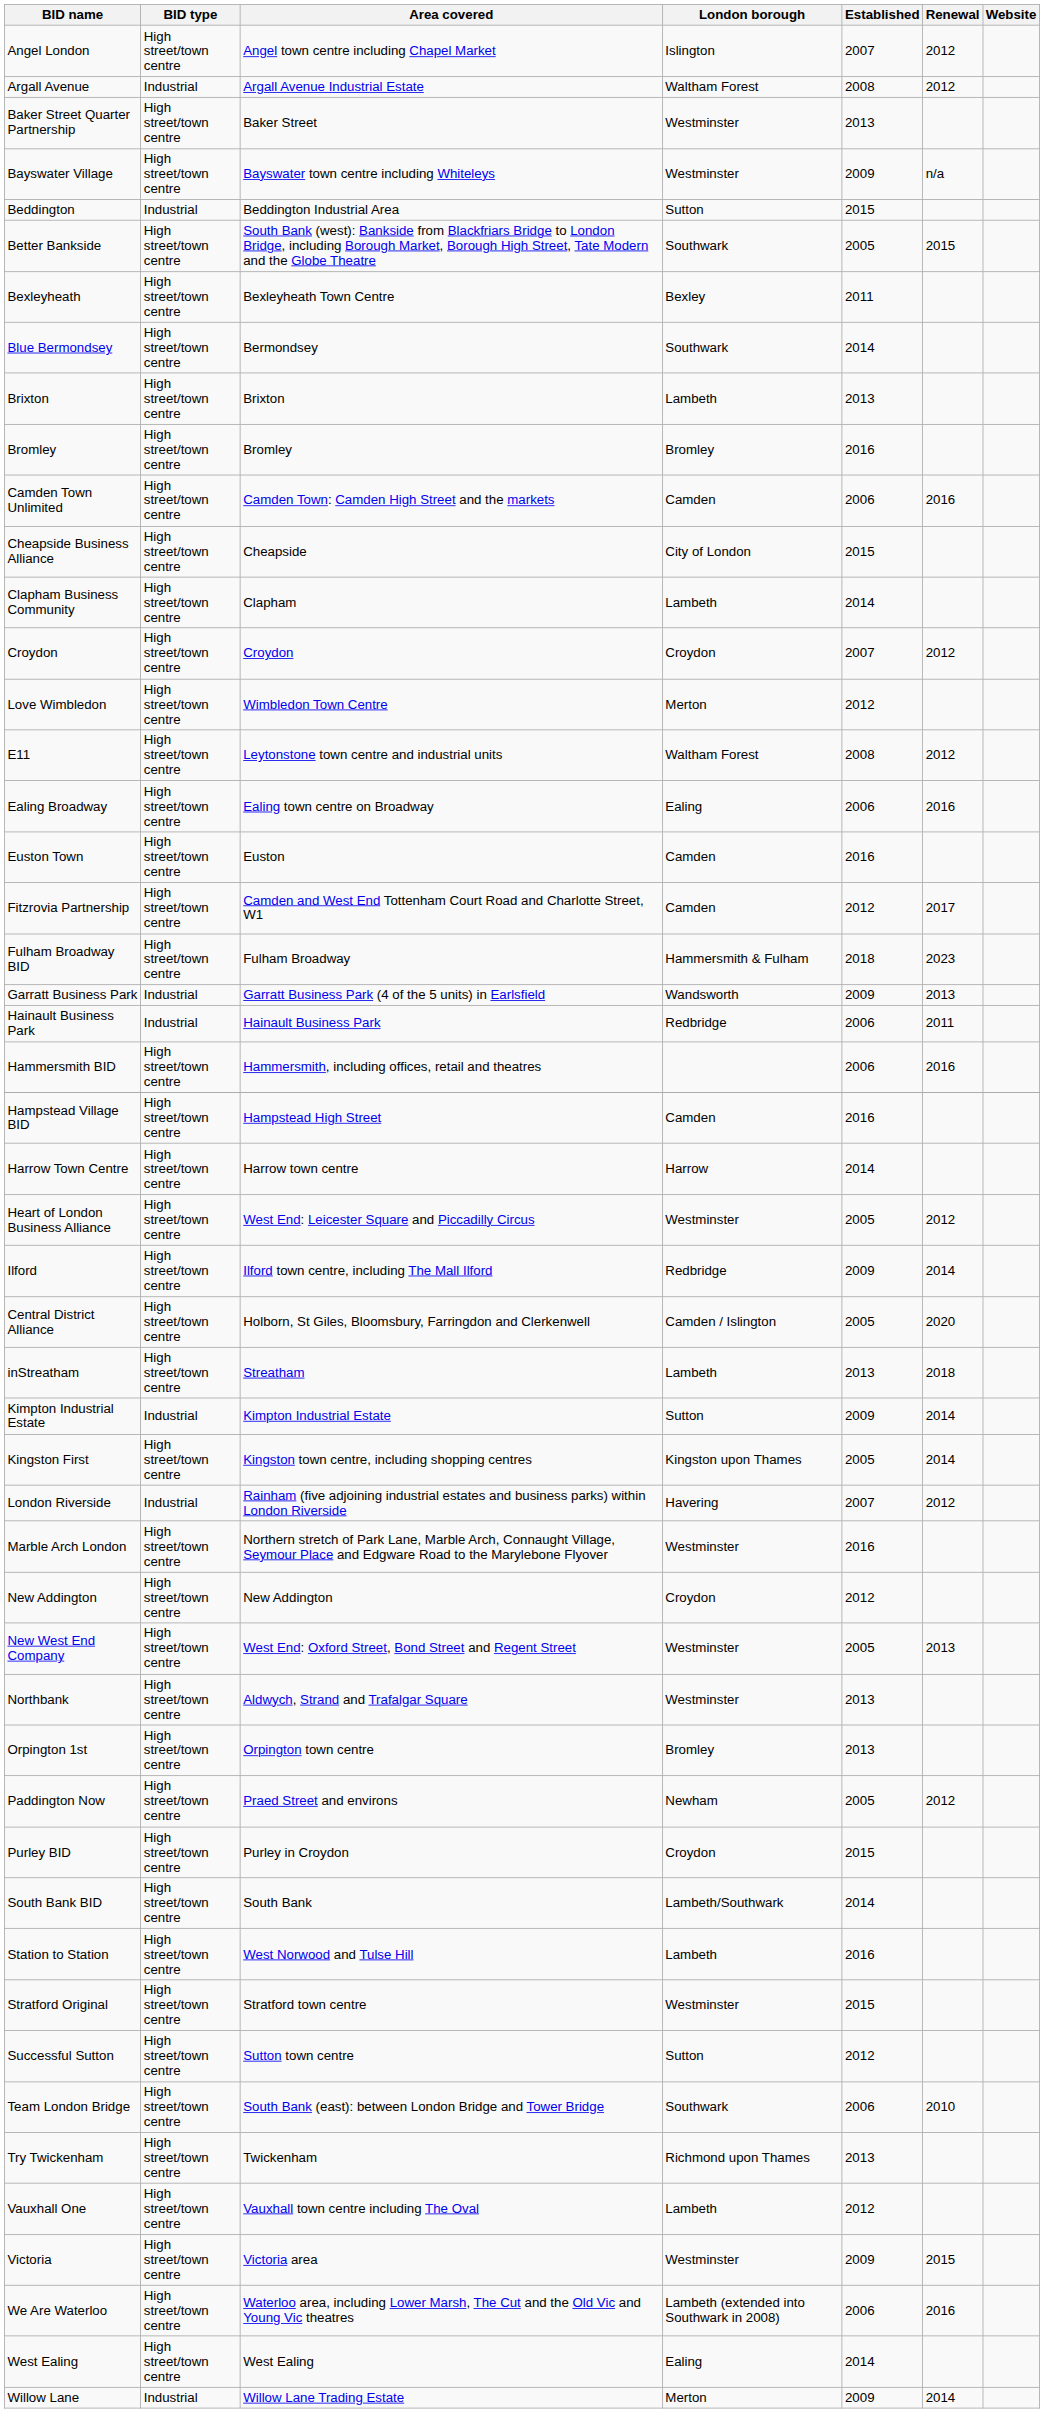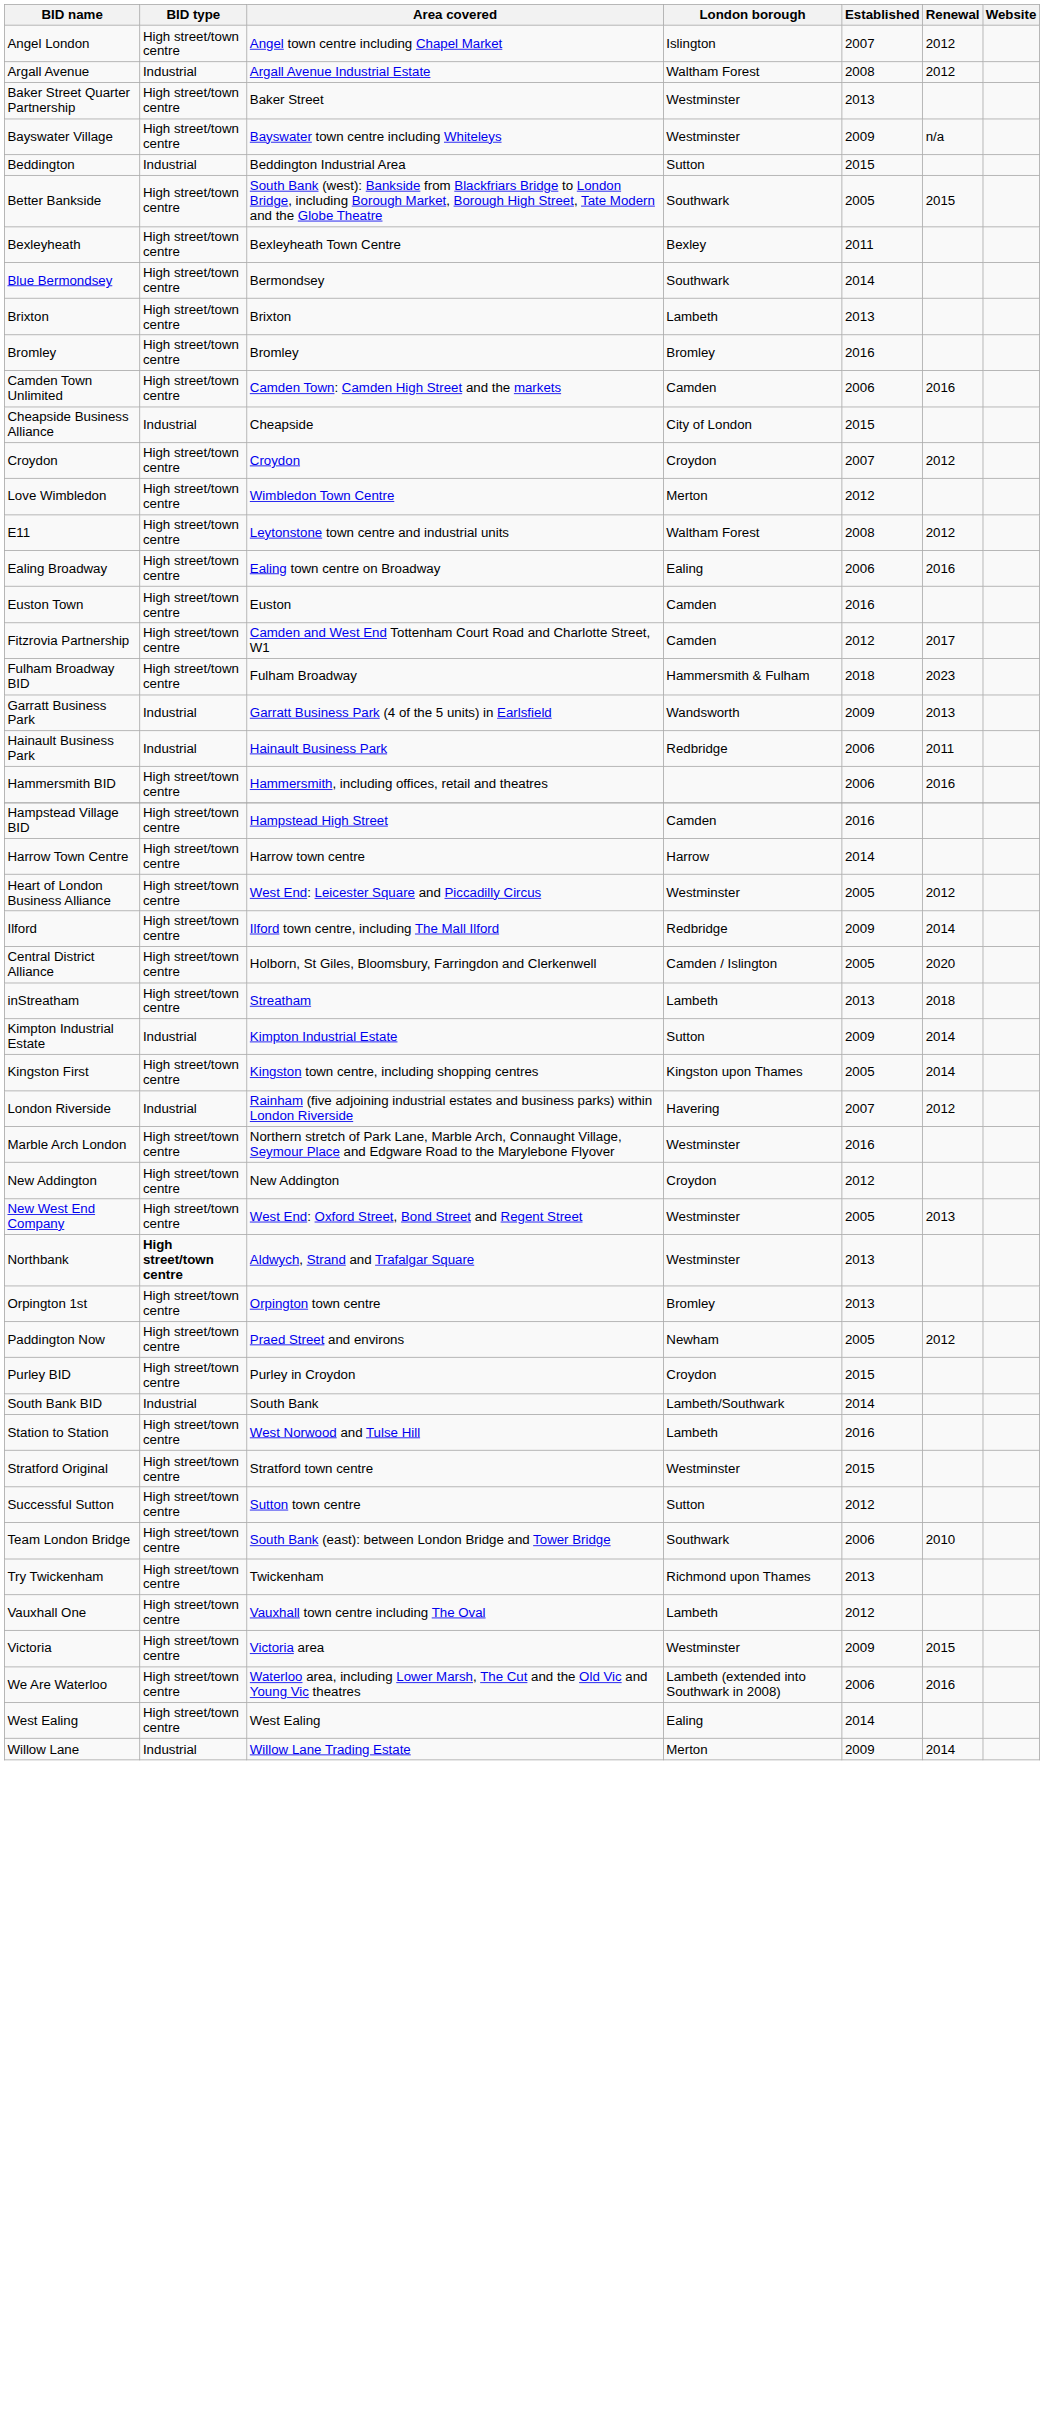 <table class="wikitable sortable">
 <tr>
 <th>BID name</th>
 <th>BID type</th>
 <th>Area covered</th>
 <th>London borough</th>
 <th>Established</th>
 <th>Renewal</th>
 <th class="unsortable">Website</th>
 </tr>
 <tr>
 <td>Angel London</td>
 <td>High street/town centre</td>
 <td><a href='#'>Angel</a> town centre including <a href='#'>Chapel Market</a></td>
 <td>Islington</td>
 <td>2007</td>
 <td>2012</td>
 <td></td>
 </tr>
 <tr>
 <td>Argall Avenue</td>
 <td>Industrial</td>
 <td><a href='#'>Argall Avenue Industrial Estate</a></td>
 <td>Waltham Forest</td>
 <td>2008</td>
 <td>2012</td>
 <td></td>
 </tr>
 <tr>
 <td>Baker Street Quarter Partnership</td>
 <td>High street/town centre</td>
 <td>Baker Street</td>
 <td>Westminster</td>
 <td>2013</td>
 <td></td>
 <td></td>
 </tr>
 <tr>
 <td>Bayswater Village</td>
 <td>High street/town centre</td>
 <td><a href='#'>Bayswater</a> town centre including <a href='#'>Whiteleys</a></td>
 <td>Westminster</td>
 <td>2009</td>
 <td>n/a</td>
 <td></td>
 </tr>
 <tr>
 <td>Beddington</td>
 <td>Industrial</td>
 <td>Beddington Industrial Area</td>
 <td>Sutton</td>
 <td>2015</td>
 <td></td>
 <td></td>
 </tr>
 <tr>
 <td>Better Bankside</td>
 <td>High street/town centre</td>
 <td><a href='#'>South Bank</a> (west): <a href='#'>Bankside</a> from <a href='#'>Blackfriars Bridge</a> to <a href='#'>London Bridge</a>, including <a href='#'>Borough Market</a>, <a href='#'>Borough High Street</a>, <a href='#'>Tate Modern</a> and the <a href='#'>Globe Theatre</a></td>
 <td>Southwark</td>
 <td>2005</td>
 <td>2015</td>
 <td></td>
 </tr>
 <tr>
 <td>Bexleyheath</td>
 <td>High street/town centre</td>
 <td>Bexleyheath Town Centre</td>
 <td>Bexley</td>
 <td>2011</td>
 <td></td>
 <td></td>
 </tr>
 <tr>
 <td><a href='#'>Blue Bermondsey</a></td>
 <td>High street/town centre</td>
 <td>Bermondsey</td>
 <td>Southwark</td>
 <td>2014</td>
 <td></td>
 <td></td>
 </tr>
 <tr>
 <td>Brixton</td>
 <td>High street/town centre</td>
 <td>Brixton</td>
 <td>Lambeth</td>
 <td>2013</td>
 <td></td>
 <td></td>
 </tr>
 <tr>
 <td>Bromley</td>
 <td>High street/town centre</td>
 <td>Bromley</td>
 <td>Bromley</td>
 <td>2016</td>
 <td></td>
 <td></td>
 </tr>
 <tr>
 <td>Camden Town Unlimited</td>
 <td>High street/town centre</td>
 <td><a href='#'>Camden Town</a>: <a href='#'>Camden High Street</a> and the <a href='#'>markets</a></td>
 <td>Camden</td>
 <td>2006</td>
 <td>2016</td>
 <td></td>
 </tr>
 <tr>
 <td>Cheapside Business Alliance</td>
-<td>High street/town centre</td>
+<td>Industrial</td>
 <td>Cheapside</td>
 <td>City of London</td>
 <td>2015</td>
-<td></td>
-<td></td>
-</tr>
-<tr>
-<td>Clapham Business Community</td>
-<td>High street/town centre</td>
-<td>Clapham</td>
-<td>Lambeth</td>
-<td>2014</td>
 <td></td>
 <td></td>
 </tr>
 <tr>
 <td>Croydon</td>
 <td>High street/town centre</td>
 <td><a href='#'>Croydon</a></td>
 <td>Croydon</td>
 <td>2007</td>
 <td>2012</td>
 <td></td>
 </tr>
 <tr>
 <td>Love Wimbledon</td>
 <td>High street/town centre</td>
 <td><a href='#'>Wimbledon Town Centre</a></td>
 <td>Merton</td>
 <td>2012</td>
 <td></td>
 <td></td>
 </tr>
 <tr>
 <td>E11</td>
 <td>High street/town centre</td>
 <td><a href='#'>Leytonstone</a> town centre and industrial units</td>
 <td>Waltham Forest</td>
 <td>2008</td>
 <td>2012</td>
 <td></td>
 </tr>
 <tr>
 <td>Ealing Broadway</td>
 <td>High street/town centre</td>
 <td><a href='#'>Ealing</a> town centre on Broadway</td>
 <td>Ealing</td>
 <td>2006</td>
 <td>2016</td>
 <td></td>
 </tr>
 <tr>
 <td>Euston Town</td>
 <td>High street/town centre</td>
 <td>Euston</td>
 <td>Camden</td>
 <td>2016</td>
 <td></td>
 <td></td>
 </tr>
 <tr>
 <td>Fitzrovia Partnership</td>
 <td>High street/town centre</td>
 <td><a href='#'>Camden and West End</a> Tottenham Court Road and Charlotte Street, W1</td>
 <td>Camden</td>
 <td>2012</td>
 <td>2017</td>
 <td></td>
 </tr>
 <tr>
 <td>Fulham Broadway BID</td>
 <td>High street/town centre</td>
 <td>Fulham Broadway</td>
 <td>Hammersmith & Fulham</td>
 <td>2018</td>
 <td>2023</td>
 <td></td>
 </tr>
 <tr>
 <td>Garratt Business Park</td>
 <td>Industrial</td>
 <td><a href='#'>Garratt Business Park</a> (4 of the 5 units) in <a href='#'>Earlsfield</a></td>
 <td>Wandsworth</td>
 <td>2009</td>
 <td>2013</td>
 <td></td>
 </tr>
 <tr>
 <td>Hainault Business Park</td>
 <td>Industrial</td>
 <td><a href='#'>Hainault Business Park</a></td>
 <td>Redbridge</td>
 <td>2006</td>
 <td>2011</td>
 <td></td>
 </tr>
 <tr>
 <td>Hammersmith BID</td>
 <td>High street/town centre</td>
 <td><a href='#'>Hammersmith</a>, including offices, retail and theatres</td>
 <td></td>
 <td>2006</td>
 <td>2016</td>
 <td></td>
 </tr>
 <tr>
 </tr>
 <tr>
 <td>Hampstead Village BID</td>
 <td>High street/town centre</td>
 <td><a href='#'>Hampstead High Street</a></td>
 <td>Camden</td>
 <td>2016</td>
 <td></td>
 <td></td>
 </tr>
 <tr>
 <td>Harrow Town Centre</td>
 <td>High street/town centre</td>
 <td>Harrow town centre</td>
 <td>Harrow</td>
 <td>2014</td>
 <td></td>
 <td></td>
 </tr>
 <tr>
 <td>Heart of London Business Alliance</td>
 <td>High street/town centre</td>
 <td><a href='#'>West End</a>: <a href='#'>Leicester Square</a> and <a href='#'>Piccadilly Circus</a></td>
 <td>Westminster</td>
 <td>2005</td>
 <td>2012</td>
 <td></td>
 </tr>
 <tr>
 <td>Ilford</td>
 <td>High street/town centre</td>
 <td><a href='#'>Ilford</a> town centre, including <a href='#'>The Mall Ilford</a></td>
 <td>Redbridge</td>
 <td>2009</td>
 <td>2014</td>
 <td></td>
 </tr>
 <tr>
 <td>Central District Alliance</td>
 <td>High street/town centre</td>
 <td>Holborn, St Giles, Bloomsbury, Farringdon and Clerkenwell</td>
 <td>Camden / Islington</td>
 <td>2005</td>
 <td>2020</td>
 <td></td>
 </tr>
 <tr>
 <td>inStreatham</td>
 <td>High street/town centre</td>
 <td><a href='#'>Streatham</a></td>
 <td>Lambeth</td>
 <td>2013</td>
 <td>2018</td>
 <td></td>
 </tr>
 <tr>
 <td>Kimpton Industrial Estate</td>
 <td>Industrial</td>
 <td><a href='#'>Kimpton Industrial Estate</a></td>
 <td>Sutton</td>
 <td>2009</td>
 <td>2014</td>
 <td></td>
 </tr>
 <tr>
 <td>Kingston First</td>
 <td>High street/town centre</td>
 <td><a href='#'>Kingston</a> town centre, including shopping centres</td>
 <td>Kingston upon Thames</td>
 <td>2005</td>
 <td>2014</td>
 <td></td>
 </tr>
 <tr>
 <td>London Riverside</td>
 <td>Industrial</td>
 <td><a href='#'>Rainham</a> (five adjoining industrial estates and business parks) within <a href='#'>London Riverside</a></td>
 <td>Havering</td>
 <td>2007</td>
 <td>2012</td>
 <td></td>
 </tr>
 <tr>
 <td>Marble Arch London</td>
 <td>High street/town centre</td>
 <td>Northern stretch of Park Lane, Marble Arch, Connaught Village, <a href='#'>Seymour Place</a> and Edgware Road to the Marylebone Flyover</td>
 <td>Westminster</td>
 <td>2016</td>
 <td></td>
 <td></td>
 </tr>
 <tr>
 <td>New Addington</td>
 <td>High street/town centre</td>
 <td>New Addington</td>
 <td>Croydon</td>
 <td>2012</td>
 <td></td>
 <td></td>
 </tr>
 <tr>
 <td><a href='#'>New West End Company</a></td>
 <td>High street/town centre</td>
 <td><a href='#'>West End</a>: <a href='#'>Oxford Street</a>, <a href='#'>Bond Street</a> and <a href='#'>Regent Street</a></td>
 <td>Westminster</td>
 <td>2005</td>
 <td>2013</td>
 <td></td>
 </tr>
 <tr>
 <td>Northbank</td>
-<td>High street/town centre</td>
+<td><strong>High street/town centre</strong></td>
 <td><a href='#'>Aldwych</a>, <a href='#'>Strand</a> and <a href='#'>Trafalgar Square</a></td>
 <td>Westminster</td>
 <td>2013</td>
 <td></td>
 <td></td>
 </tr>
 <tr>
 <td>Orpington 1st</td>
 <td>High street/town centre</td>
 <td><a href='#'>Orpington</a> town centre</td>
 <td>Bromley</td>
 <td>2013</td>
 <td></td>
 <td></td>
 </tr>
 <tr>
 <td>Paddington Now</td>
 <td>High street/town centre</td>
 <td><a href='#'>Praed Street</a> and environs</td>
 <td>Newham</td>
 <td>2005</td>
 <td>2012</td>
 <td></td>
 </tr>
 <tr>
 <td>Purley BID</td>
 <td>High street/town centre</td>
 <td>Purley in Croydon</td>
 <td>Croydon</td>
 <td>2015</td>
 <td></td>
 <td></td>
 </tr>
 <tr>
 <td>South Bank BID</td>
-<td>High street/town centre</td>
+<td>Industrial</td>
 <td>South Bank</td>
 <td>Lambeth/Southwark</td>
 <td>2014</td>
 <td></td>
 <td></td>
 </tr>
 <tr>
 <td>Station to Station</td>
 <td>High street/town centre</td>
 <td><a href='#'>West Norwood</a> and <a href='#'>Tulse Hill</a></td>
 <td>Lambeth</td>
 <td>2016</td>
 <td></td>
 <td></td>
 </tr>
 <tr>
 <td>Stratford Original</td>
 <td>High street/town centre</td>
 <td>Stratford town centre</td>
 <td>Westminster</td>
 <td>2015</td>
 <td></td>
 <td></td>
 </tr>
 <tr>
 <td>Successful Sutton</td>
 <td>High street/town centre</td>
 <td><a href='#'>Sutton</a> town centre</td>
 <td>Sutton</td>
 <td>2012</td>
 <td></td>
 <td></td>
 </tr>
 <tr>
 <td>Team London Bridge</td>
 <td>High street/town centre</td>
 <td><a href='#'>South Bank</a> (east): between London Bridge and <a href='#'>Tower Bridge</a></td>
 <td>Southwark</td>
 <td>2006</td>
 <td>2010</td>
 <td></td>
 </tr>
 <tr>
 <td>Try Twickenham</td>
 <td>High street/town centre</td>
 <td>Twickenham</td>
 <td>Richmond upon Thames</td>
 <td>2013</td>
 <td></td>
 <td></td>
 </tr>
 <tr>
 <td>Vauxhall One</td>
 <td>High street/town centre</td>
 <td><a href='#'>Vauxhall</a> town centre including <a href='#'>The Oval</a></td>
 <td>Lambeth</td>
 <td>2012</td>
 <td></td>
 <td></td>
 </tr>
 <tr>
 <td>Victoria</td>
 <td>High street/town centre</td>
 <td><a href='#'>Victoria</a> area</td>
 <td>Westminster</td>
 <td>2009</td>
 <td>2015</td>
 <td></td>
 </tr>
 <tr>
 <td>We Are Waterloo</td>
 <td>High street/town centre</td>
 <td><a href='#'>Waterloo</a> area, including <a href='#'>Lower Marsh</a>, <a href='#'>The Cut</a> and the <a href='#'>Old Vic</a> and <a href='#'>Young Vic</a> theatres</td>
 <td>Lambeth (extended into Southwark in 2008)</td>
 <td>2006</td>
 <td>2016</td>
 <td></td>
 </tr>
 <tr>
 <td>West Ealing</td>
 <td>High street/town centre</td>
 <td>West Ealing</td>
 <td>Ealing</td>
 <td>2014</td>
 <td></td>
 <td></td>
 </tr>
 <tr>
 <td>Willow Lane</td>
 <td>Industrial</td>
 <td><a href='#'>Willow Lane Trading Estate</a></td>
 <td>Merton</td>
 <td>2009</td>
 <td>2014</td>
 <td></td>
 </tr>
 </table>
